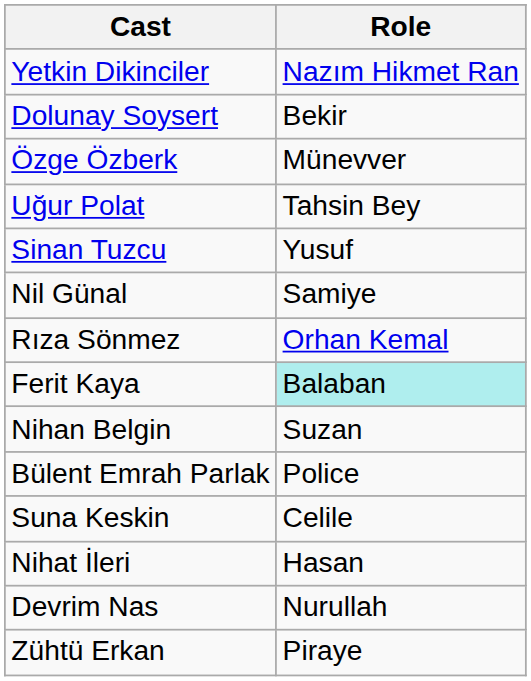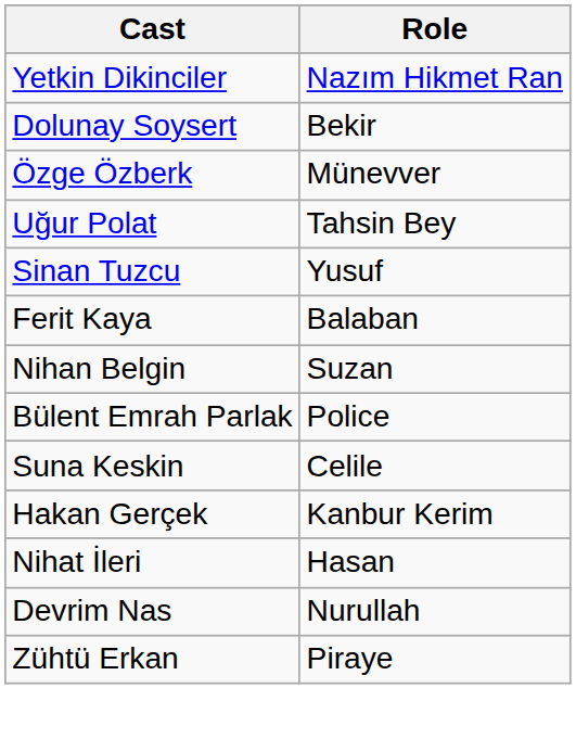 <table class="wikitable">
 <tr>
 <th>Cast</th>
 <th>Role</th>
 </tr>
 <tr>
 <td><a href='#'>Yetkin Dikinciler</a></td>
 <td><a href='#'>Nazım Hikmet Ran</a></td>
 </tr>
 <tr>
 <td><a href='#'>Dolunay Soysert</a></td>
 <td>Bekir</td>
 </tr>
 <tr>
 <td><a href='#'>Özge Özberk</a></td>
 <td>Münevver</td>
 </tr>
 <tr>
 <td><a href='#'>Uğur Polat</a></td>
 <td>Tahsin Bey</td>
 </tr>
 <tr>
 <td><a href='#'>Sinan Tuzcu</a></td>
 <td>Yusuf</td>
 </tr>
 <tr>
-<td>Nil Günal</td>
-<td>Samiye</td>
-</tr>
-<tr>
-<td>Rıza Sönmez</td>
-<td><a href='#'>Orhan Kemal</a></td>
-</tr>
-<tr>
 <td>Ferit Kaya</td>
-<td style="background: paleturquoise;">Balaban</td>
+<td>Balaban</td>
 </tr>
 <tr>
 <td>Nihan Belgin</td>
 <td>Suzan</td>
 </tr>
 <tr>
 <td>Bülent Emrah Parlak</td>
 <td>Police</td>
 </tr>
 <tr>
 <td>Suna Keskin</td>
 <td>Celile</td>
 </tr>
 <tr>
+<td>Hakan Gerçek</td>
+<td>Kanbur Kerim</td>
+</tr>
+<tr>
 <td>Nihat İleri</td>
 <td>Hasan</td>
 </tr>
 <tr>
 <td>Devrim Nas</td>
 <td>Nurullah</td>
 </tr>
 <tr>
 <td>Zühtü Erkan</td>
 <td>Piraye</td>
 </tr>
 </table>
